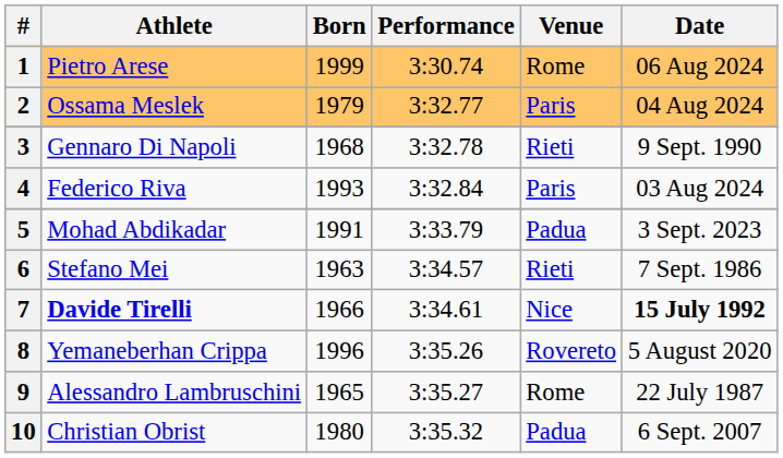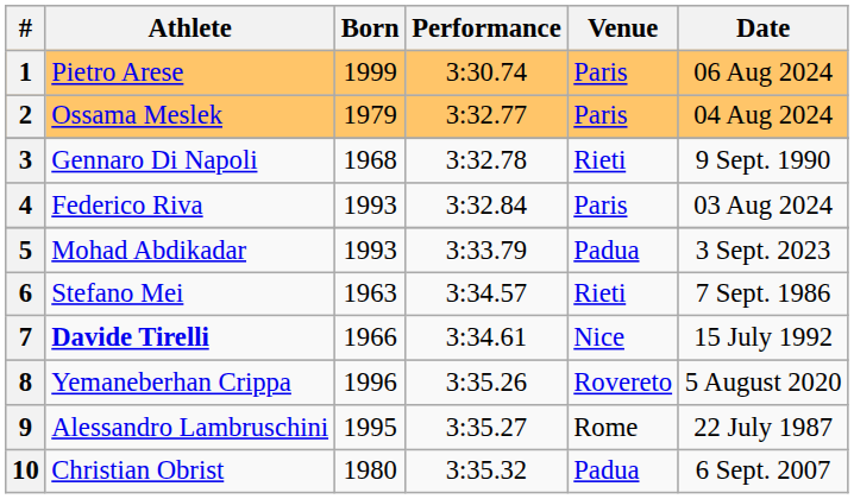 <table class="wikitable" style="font-size:90%; text-align:center;">
 <tr>
 <th>#</th>
 <th>Athlete</th>
 <th>Born</th>
 <th>Performance</th>
 <th>Venue</th>
 <th>Date</th>
 </tr>
 <tr bgcolor=ffc569>
 <th>1</th>
 <td align=left><a href='#'>Pietro Arese</a></td>
 <td>1999</td>
 <td>3:30.74</td>
-<td align=left> Rome</td>
+<td align=left> <a href='#'>Paris</a></td>
 <td>06 Aug 2024</td>
 </tr>
 <tr bgcolor=ffc569>
 <th>2</th>
 <td align=left><a href='#'>Ossama Meslek</a></td>
 <td>1979</td>
 <td>3:32.77</td>
 <td align=left> <a href='#'>Paris</a></td>
 <td>04 Aug 2024</td>
 </tr>
 <tr bgcolor=ffc569>
 </tr>
 <tr>
 <th>3</th>
 <td align=left><a href='#'>Gennaro Di Napoli</a></td>
 <td>1968</td>
 <td>3:32.78</td>
 <td align=left> <a href='#'>Rieti</a></td>
 <td>9 Sept. 1990</td>
 </tr>
 <tr>
 <th>4</th>
 <td align=left><a href='#'>Federico Riva</a></td>
 <td>1993</td>
 <td>3:32.84</td>
 <td align=left> <a href='#'>Paris</a></td>
 <td>03 Aug 2024</td>
 </tr>
 <tr bgcolor=ffc569>
 </tr>
 <tr>
 <th>5</th>
 <td align=left><a href='#'>Mohad Abdikadar</a></td>
-<td>1991</td>
+<td>1993</td>
 <td>3:33.79</td>
 <td align=left> <a href='#'>Padua</a></td>
 <td>3 Sept. 2023</td>
 </tr>
 <tr>
 <th>6</th>
 <td align=left><a href='#'>Stefano Mei</a></td>
 <td>1963</td>
 <td>3:34.57</td>
 <td align=left> <a href='#'>Rieti</a></td>
 <td nowrap>7 Sept. 1986</td>
 </tr>
 <tr>
 <th>7</th>
 <td align=left><strong><a href='#'>Davide Tirelli</a></strong></td>
 <td>1966</td>
 <td>3:34.61</td>
 <td align=left> <a href='#'>Nice</a></td>
-<td><strong>15 July 1992</strong></td>
+<td>15 July 1992</td>
 </tr>
 <tr>
 <th>8</th>
 <td align=left><a href='#'>Yemaneberhan Crippa</a></td>
 <td>1996</td>
 <td>3:35.26</td>
 <td align=left> <a href='#'>Rovereto</a></td>
 <td>5 August 2020</td>
 </tr>
 <tr>
 <th>9</th>
 <td align=left><a href='#'>Alessandro Lambruschini</a></td>
-<td>1965</td>
+<td>1995</td>
 <td>3:35.27</td>
 <td align=left> Rome</td>
 <td>22 July 1987</td>
 </tr>
 <tr>
 <th>10</th>
 <td align=left><a href='#'>Christian Obrist</a></td>
 <td>1980</td>
 <td>3:35.32</td>
 <td align=left> <a href='#'>Padua</a></td>
 <td>6 Sept. 2007</td>
 </tr>
 </table>
